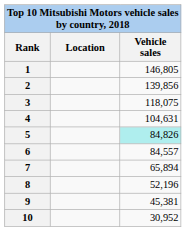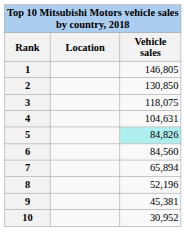 <table class="wikitable" style="float:right;">
 <tr>
 <th colspan="3" style="text-align:center; background:#abcdef;">Top 10 Mitsubishi Motors vehicle sales<br>by country, 2018</th>
 </tr>
 <tr>
 <th>Rank</th>
 <th>Location</th>
 <th>Vehicle<br>sales</th>
 </tr>
 <tr>
 <th>1</th>
 <td></td>
 <td style="text-align:right;">146,805</td>
 </tr>
 <tr>
 <th>2</th>
 <td></td>
-<td style="text-align:right;">139,856</td>
+<td style="text-align:right;">130,850</td>
 </tr>
 <tr>
 <th>3</th>
 <td></td>
 <td style="text-align:right;">118,075</td>
 </tr>
 <tr>
 <th>4</th>
 <td></td>
 <td style="text-align:right;">104,631</td>
 </tr>
 <tr>
 <th>5</th>
 <td></td>
 <td style="background: paleturquoise; text-align:right;">84,826</td>
 </tr>
 <tr>
 <th>6</th>
 <td></td>
-<td style="text-align:right;">84,557</td>
+<td style="text-align:right;">84,560</td>
 </tr>
 <tr>
 <th>7</th>
 <td></td>
 <td style="text-align:right;">65,894</td>
 </tr>
 <tr>
 <th>8</th>
 <td></td>
 <td style="text-align:right;">52,196</td>
 </tr>
 <tr>
 <th>9</th>
 <td></td>
 <td style="text-align:right;">45,381</td>
 </tr>
 <tr>
 <th>10</th>
 <td></td>
 <td style="text-align:right;">30,952</td>
 </tr>
 </table>
